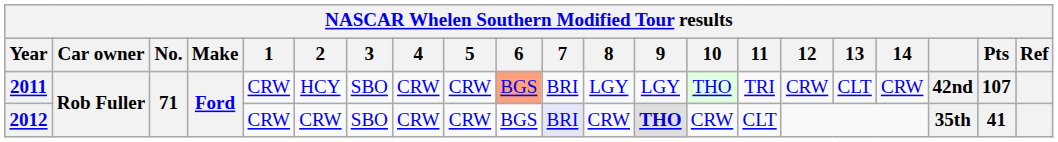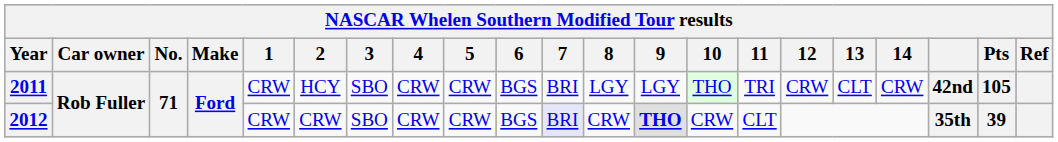 <table class="wikitable" style="text-align:center; font-size:75%">
 <tr>
 <th colspan=23><a href='#'>NASCAR Whelen Southern Modified Tour</a> results</th>
 </tr>
 <tr>
 <th>Year</th>
 <th>Car owner</th>
 <th>No.</th>
 <th>Make</th>
 <th>1</th>
 <th>2</th>
 <th>3</th>
 <th>4</th>
 <th>5</th>
 <th>6</th>
 <th>7</th>
 <th>8</th>
 <th>9</th>
 <th>10</th>
 <th>11</th>
 <th>12</th>
 <th>13</th>
 <th>14</th>
 <th></th>
 <th>Pts</th>
 <th>Ref</th>
 </tr>
 <tr>
 <th><a href='#'>2011</a></th>
 <th rowspan=2>Rob Fuller</th>
 <th rowspan=2>71</th>
 <th rowspan=2><a href='#'>Ford</a></th>
 <td><a href='#'>CRW</a></td>
 <td><a href='#'>HCY</a></td>
 <td><a href='#'>SBO</a></td>
 <td><a href='#'>CRW</a></td>
 <td><a href='#'>CRW</a></td>
-<td style="background: lightsalmon;"><a href='#'>BGS</a></td>
+<td><a href='#'>BGS</a></td>
 <td><a href='#'>BRI</a></td>
 <td><a href='#'>LGY</a></td>
 <td><a href='#'>LGY</a></td>
 <td style="background:#DFFFDF;"><a href='#'>THO</a><br></td>
 <td><a href='#'>TRI</a></td>
 <td><a href='#'>CRW</a></td>
 <td><a href='#'>CLT</a></td>
 <td><a href='#'>CRW</a></td>
 <th>42nd</th>
-<th>107</th>
+<th>105</th>
 <th></th>
 </tr>
 <tr>
 <th><a href='#'>2012</a></th>
 <td><a href='#'>CRW</a></td>
 <td><a href='#'>CRW</a></td>
 <td><a href='#'>SBO</a></td>
 <td><a href='#'>CRW</a></td>
 <td><a href='#'>CRW</a></td>
 <td><a href='#'>BGS</a></td>
 <td style="background: lavender;"><a href='#'>BRI</a></td>
 <td><a href='#'>CRW</a></td>
 <td style="background:#DFDFDF;"><strong><a href='#'>THO</a></strong><br></td>
 <td><a href='#'>CRW</a></td>
 <td><a href='#'>CLT</a></td>
 <td colspan=3></td>
 <th>35th</th>
-<th>41</th>
+<th>39</th>
 <th></th>
 </tr>
 </table>
